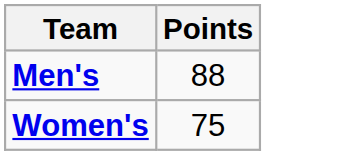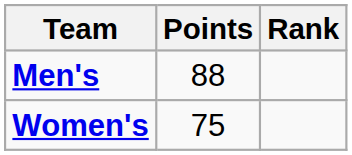 <table class="wikitable" style="text-align:center; font-size:90%">
 <tr style="font-size:95%">
 <th>Team</th>
 <th>Points</th>
+<th>Rank</th>
 </tr>
 <tr>
 <td align=left><strong><a href='#'>Men's</a></strong></td>
 <td>88</td>
+<td></td>
 </tr>
 <tr>
 <td align=left><strong><a href='#'>Women's</a></strong></td>
 <td>75</td>
+<td></td>
 </tr>
 </table>
